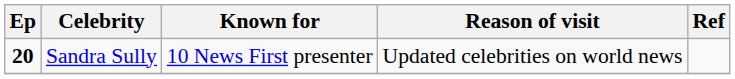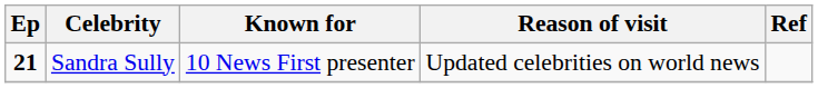 <table class="wikitable sortable" style="margin:auto; text-align:center;">
 <tr>
 <th scope="col">Ep</th>
 <th scope="col">Celebrity</th>
 <th scope="col">Known for</th>
 <th scope="col">Reason of visit</th>
 <th scope="col">Ref</th>
 </tr>
 <tr>
-<td><strong>20</strong></td>
+<td><strong>21</strong></td>
 <td><a href='#'>Sandra Sully</a></td>
 <td><a href='#'>10 News First</a> presenter</td>
 <td>Updated celebrities on world news</td>
 <td></td>
 </tr>
 <tr>
 </tr>
 </table>
